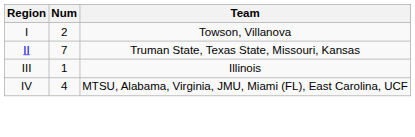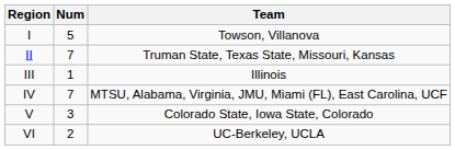 <table class="wikitable sortable" style="text-align:center">
 <tr>
 <th>Region</th>
 <th>Num</th>
 <th>Team</th>
 </tr>
 <tr>
 <td>I</td>
-<td>2</td>
+<td>5</td>
 <td>Towson, Villanova</td>
 </tr>
 <tr>
 <td><a href='#'>II</a></td>
 <td>7</td>
 <td>Truman State, Texas State, Missouri, Kansas</td>
 </tr>
 <tr>
 <td>III</td>
 <td>1</td>
 <td>Illinois</td>
 </tr>
 <tr>
 <td>IV</td>
-<td>4</td>
+<td>7</td>
 <td>MTSU, Alabama, Virginia, JMU, Miami (FL), East Carolina, UCF</td>
 </tr>
+<tr>
+<td>V</td>
+<td>3</td>
+<td>Colorado State, Iowa State, Colorado</td>
+</tr>
+<tr>
+<td>VI</td>
+<td>2</td>
+<td>UC-Berkeley, UCLA</td>
+</tr>
 </table>
